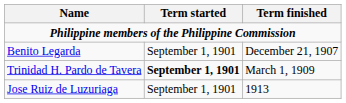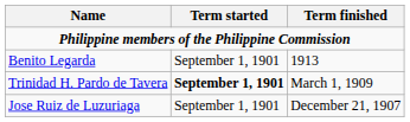 <table class=wikitable>
 <tr>
 <th>Name</th>
 <th>Term started</th>
 <th>Term finished</th>
 </tr>
 <tr>
 <td colspan=4 align=center><strong><em>Philippine members of the Philippine Commission</em></strong></td>
 </tr>
 <tr>
 <td><a href='#'>Benito Legarda</a></td>
 <td>September 1, 1901</td>
-<td>December 21, 1907</td>
+<td>1913</td>
 </tr>
 <tr>
 <td><a href='#'>Trinidad H. Pardo de Tavera</a></td>
 <td><strong>September 1, 1901</strong></td>
 <td>March 1, 1909</td>
 </tr>
 <tr>
 <td><a href='#'>Jose Ruiz de Luzuriaga</a></td>
 <td>September 1, 1901</td>
-<td>1913</td>
+<td>December 21, 1907</td>
 </tr>
 </table>
